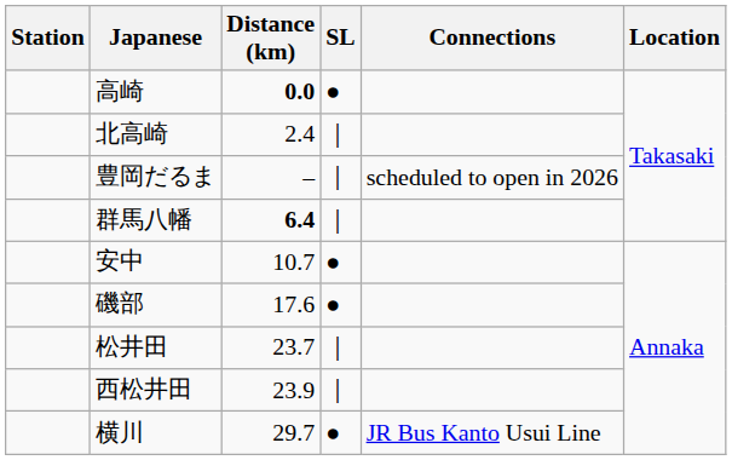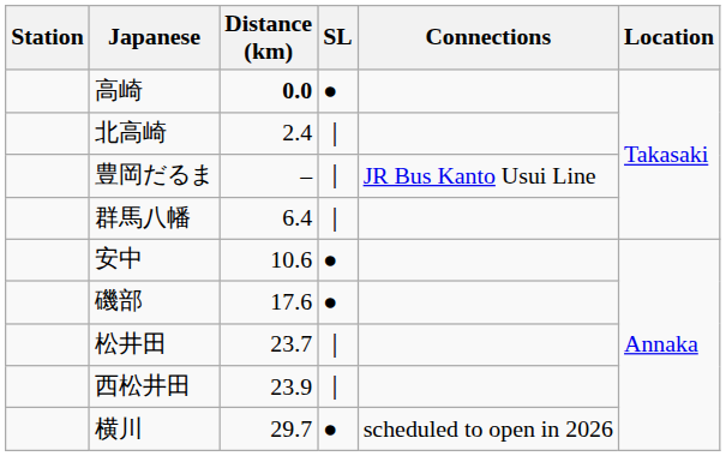 <table class="wikitable">
 <tr>
 <th>Station</th>
 <th>Japanese</th>
 <th>Distance<br>(km)</th>
 <th>SL</th>
 <th>Connections</th>
 <th>Location</th>
 </tr>
 <tr>
 <td></td>
 <td>高崎</td>
 <td style="text-align:right;"><strong>0.0</strong></td>
 <td>●</td>
 <td></td>
 <td rowspan="4"><a href='#'>Takasaki</a></td>
 </tr>
 <tr>
 <td></td>
 <td>北高崎</td>
 <td style="text-align:right;">2.4</td>
 <td>｜</td>
 <td> </td>
 </tr>
 <tr>
 <td></td>
 <td>豊岡だるま</td>
 <td style="text-align:right;">–</td>
 <td>｜</td>
-<td>scheduled to open in 2026</td>
+<td><a href='#'>JR Bus Kanto</a> Usui Line</td>
 </tr>
 <tr>
 <td></td>
 <td>群馬八幡</td>
-<td style="text-align:right;"><strong>6.4</strong></td>
+<td style="text-align:right;">6.4</td>
 <td>｜</td>
 <td> </td>
 </tr>
 <tr>
 <td></td>
 <td>安中</td>
-<td style="text-align:right;">10.7</td>
+<td style="text-align:right;">10.6</td>
 <td>●</td>
 <td> </td>
 <td rowspan="5"><a href='#'>Annaka</a></td>
 </tr>
 <tr>
 <td></td>
 <td>磯部</td>
 <td style="text-align:right;">17.6</td>
 <td>●</td>
 <td> </td>
 </tr>
 <tr>
 <td></td>
 <td>松井田</td>
 <td style="text-align:right;">23.7</td>
 <td>｜</td>
 <td> </td>
 </tr>
 <tr>
 <td></td>
 <td>西松井田</td>
 <td style="text-align:right;">23.9</td>
 <td>｜</td>
 <td> </td>
 </tr>
 <tr>
 <td></td>
 <td>横川</td>
 <td style="text-align:right;">29.7</td>
 <td>●</td>
-<td><a href='#'>JR Bus Kanto</a> Usui Line</td>
+<td>scheduled to open in 2026</td>
 </tr>
 </table>
